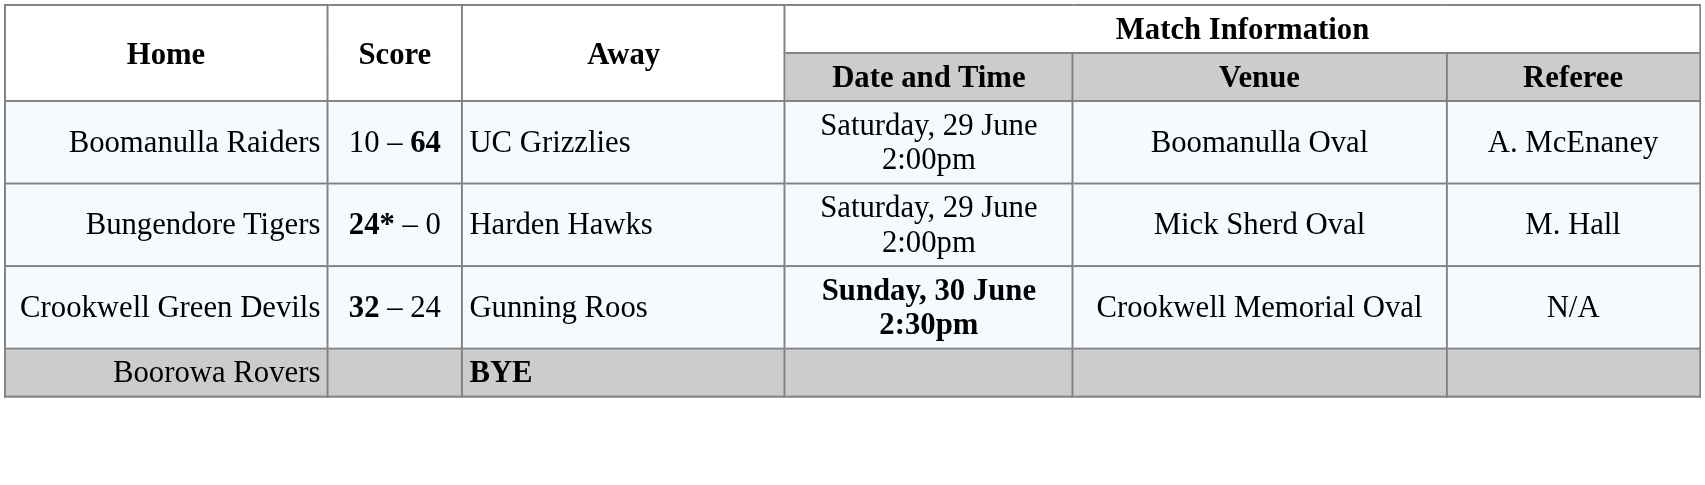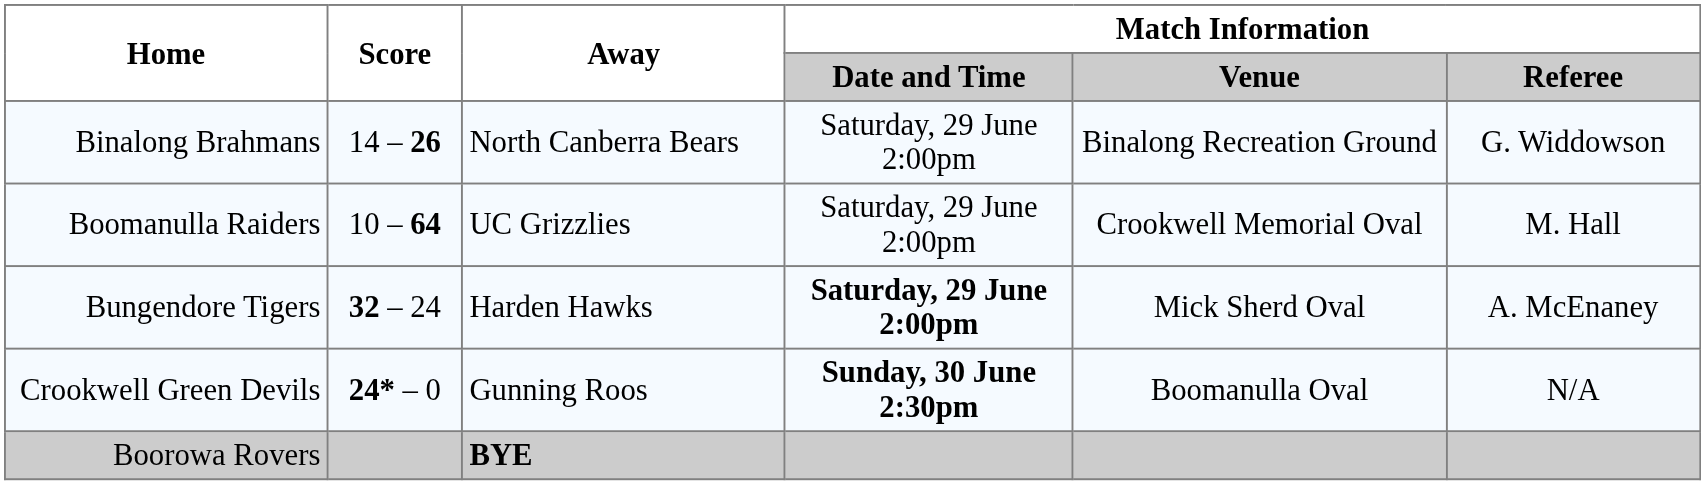 <table border="1" cellpadding="3" cellspacing="0" width="100%" style="border-collapse:collapse;  text-align:center;">
 <tr>
 <th rowspan="2" width="19%">Home</th>
 <th rowspan="2" width="8%">Score</th>
 <th rowspan="2" width="19%">Away</th>
 <th colspan="3">Match Information</th>
 </tr>
 <tr bgcolor="#CCCCCC">
 <th width="17%">Date and Time</th>
 <th width="22%">Venue</th>
 <th width="50%">Referee</th>
 </tr>
 <tr style="text-align:center; background:#f5faff;">
+<td align="right">Binalong Brahmans </td>
+<td align="center">14 – <strong>26</strong></td>
+<td align="left"> North Canberra Bears</td>
+<td>Saturday, 29 June 2:00pm</td>
+<td>Binalong Recreation Ground</td>
+<td>G. Widdowson</td>
+</tr>
+<tr style="text-align:center; background:#f5faff;">
 <td align="right">Boomanulla Raiders </td>
 <td align="center">10 – <strong>64</strong></td>
 <td align="left"> UC Grizzlies</td>
 <td>Saturday, 29 June 2:00pm</td>
-<td>Boomanulla Oval</td>
+<td>Crookwell Memorial Oval</td>
+<td>M. Hall</td>
+</tr>
+<tr style="text-align:center; background:#f5faff;">
+<td align="right">Bungendore Tigers </td>
+<td align="center"><strong>32</strong> – 24</td>
+<td align="left"> Harden Hawks</td>
+<td><strong>Saturday, 29 June 2:00pm</strong></td>
+<td>Mick Sherd Oval</td>
 <td>A. McEnaney</td>
 </tr>
 <tr style="text-align:center; background:#f5faff;">
-<td align="right">Bungendore Tigers </td>
+<td align="right">Crookwell Green Devils </td>
 <td align="center"><strong>24*</strong> – 0</td>
-<td align="left"> Harden Hawks</td>
-<td>Saturday, 29 June 2:00pm</td>
-<td>Mick Sherd Oval</td>
-<td>M. Hall</td>
-</tr>
-<tr style="text-align:center; background:#f5faff;">
-<td align="right">Crookwell Green Devils </td>
-<td align="center"><strong>32</strong> – 24</td>
 <td align="left"> Gunning Roos</td>
 <td><strong>Sunday, 30 June 2:30pm</strong></td>
-<td>Crookwell Memorial Oval</td>
+<td>Boomanulla Oval</td>
 <td>N/A</td>
 </tr>
 <tr style="text-align:center; background:#CCCCCC;">
 <td align="right">Boorowa Rovers <strong></strong></td>
 <td></td>
 <td align="left"><strong>BYE</strong></td>
 <td></td>
 <td></td>
 <td></td>
 </tr>
 </table>
